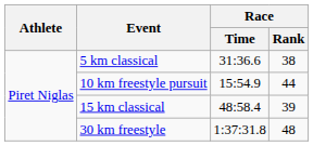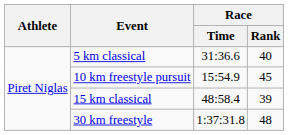 <table class="wikitable" style="font-size:90%">
 <tr>
 <th rowspan="2">Athlete</th>
 <th rowspan="2">Event</th>
 <th colspan="2">Race</th>
 </tr>
 <tr>
 <th>Time</th>
 <th>Rank</th>
 </tr>
 <tr align="center">
 <td align="left" rowspan=4><a href='#'>Piret Niglas</a></td>
 <td align="left"><a href='#'>5 km classical</a></td>
 <td>31:36.6</td>
-<td>38</td>
+<td>40</td>
 </tr>
 <tr align="center">
 <td align="left"><a href='#'>10 km freestyle pursuit</a></td>
 <td>15:54.9</td>
-<td>44</td>
+<td>45</td>
 </tr>
 <tr align="center">
 <td align="left"><a href='#'>15 km classical</a></td>
 <td>48:58.4</td>
 <td>39</td>
 </tr>
 <tr align="center">
 <td align="left"><a href='#'>30 km freestyle</a></td>
 <td>1:37:31.8</td>
 <td>48</td>
 </tr>
 </table>
